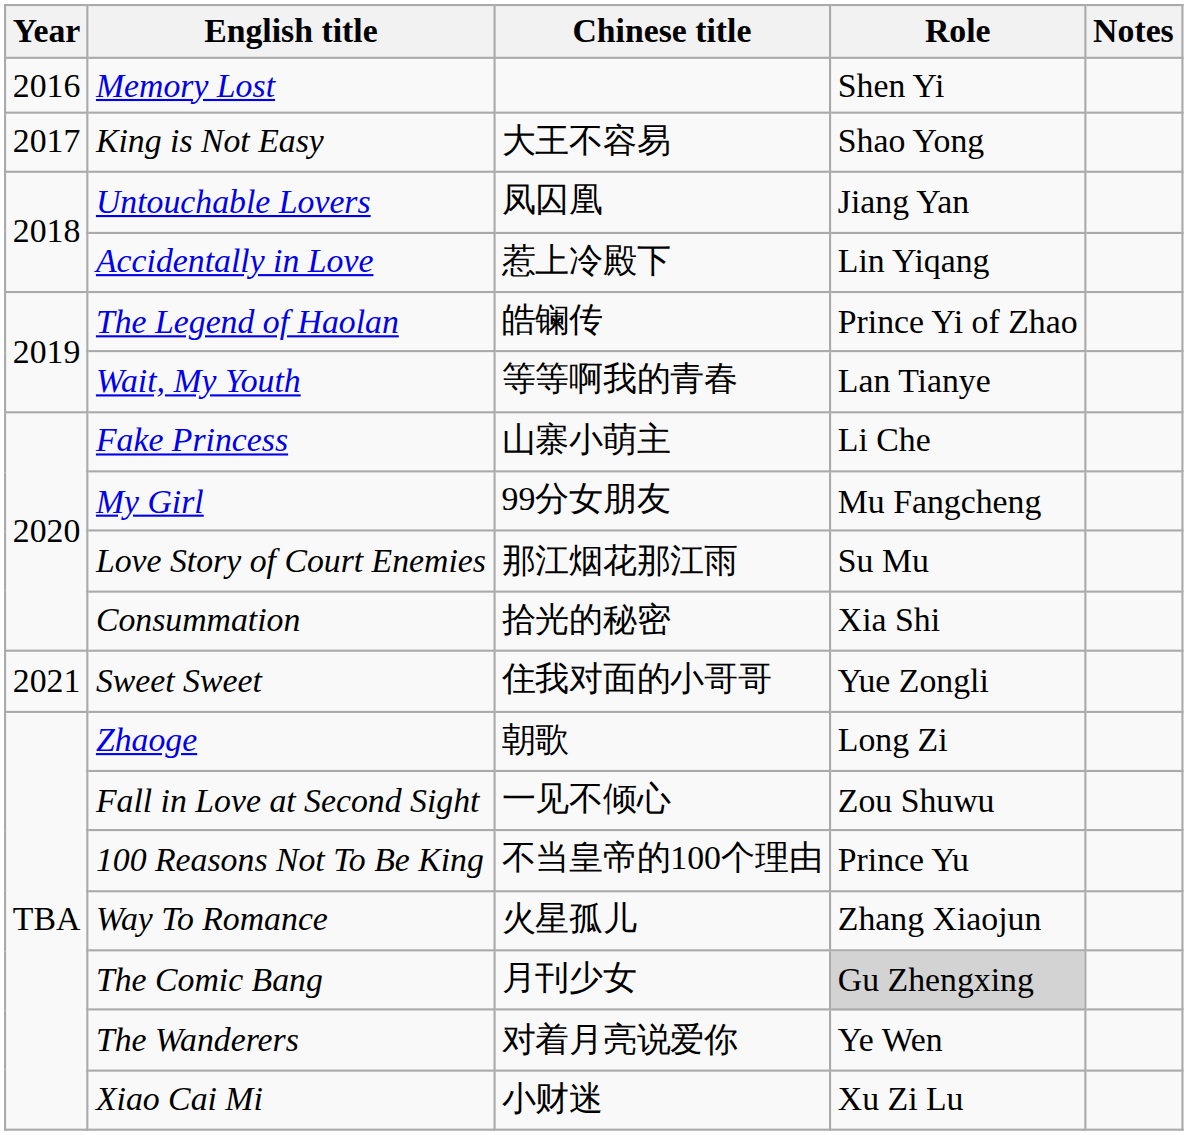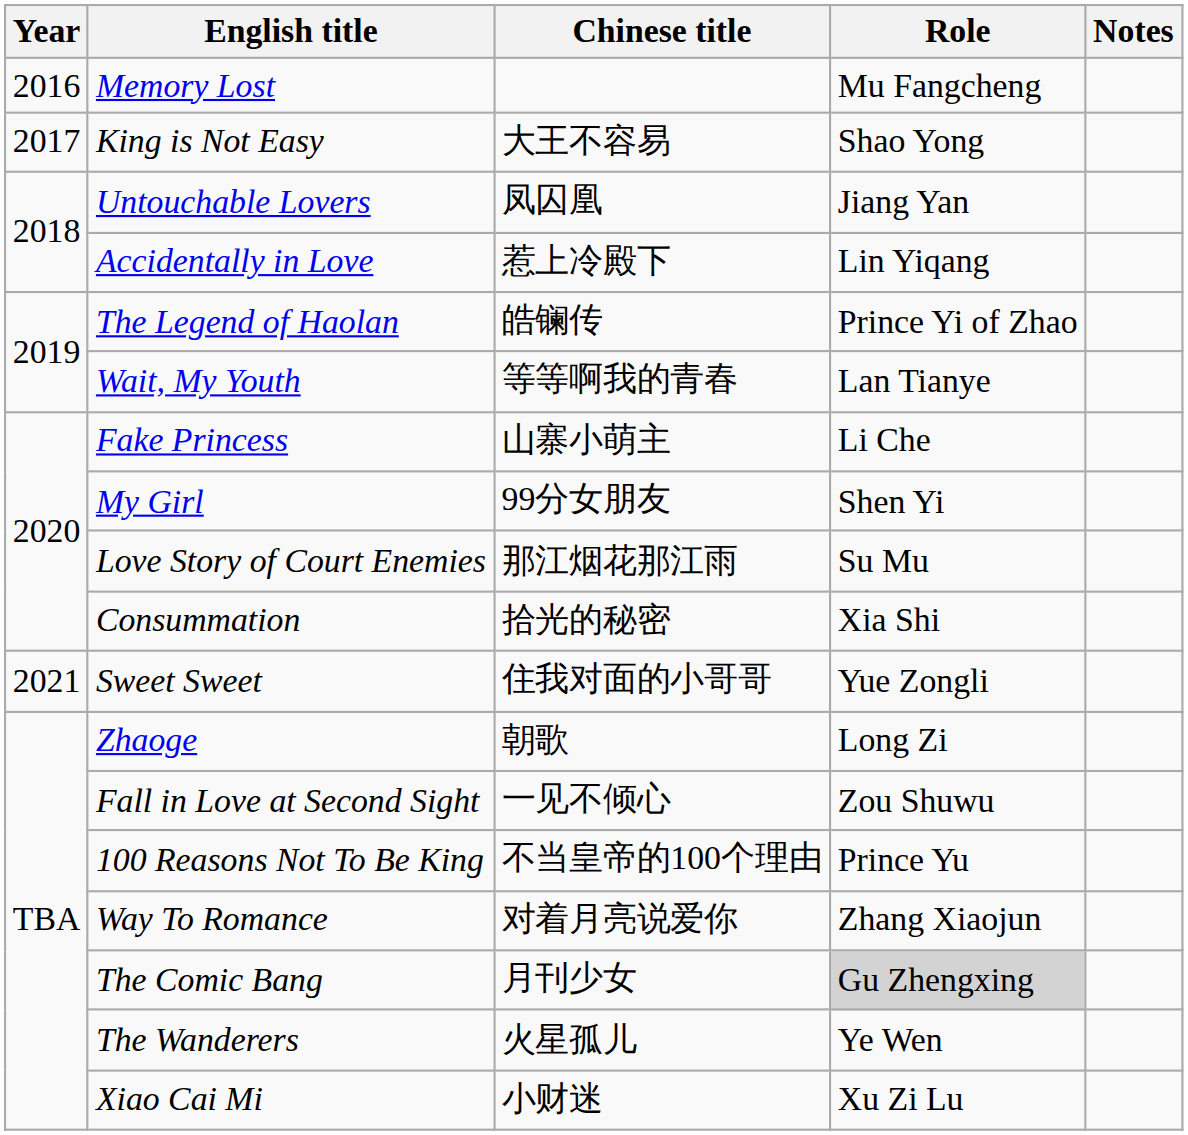 <table class="wikitable">
 <tr>
 <th width=10>Year</th>
 <th>English title</th>
 <th>Chinese title</th>
 <th>Role</th>
 <th>Notes</th>
 </tr>
 <tr>
 <td>2016</td>
 <td><em><a href='#'>Memory Lost</a></em></td>
 <td></td>
-<td>Shen Yi</td>
+<td>Mu Fangcheng</td>
 <td></td>
 </tr>
 <tr>
 <td>2017</td>
 <td><em>King is Not Easy</em></td>
 <td>大王不容易</td>
 <td>Shao Yong</td>
 <td></td>
 </tr>
 <tr>
 <td rowspan=2>2018</td>
 <td><em><a href='#'>Untouchable Lovers</a></em></td>
 <td>凤囚凰</td>
 <td>Jiang Yan</td>
 <td></td>
 </tr>
 <tr>
 <td><em><a href='#'>Accidentally in Love</a></em></td>
 <td>惹上冷殿下</td>
 <td>Lin Yiqang</td>
 <td></td>
 </tr>
 <tr>
 <td rowspan=2>2019</td>
 <td><em><a href='#'>The Legend of Haolan</a></em></td>
 <td>皓镧传</td>
 <td>Prince Yi of Zhao</td>
 <td></td>
 </tr>
 <tr>
 <td><em><a href='#'>Wait, My Youth</a></em></td>
 <td>等等啊我的青春</td>
 <td>Lan Tianye</td>
 <td></td>
 </tr>
 <tr>
 <td rowspan=4>2020</td>
 <td><em><a href='#'>Fake Princess</a></em></td>
 <td>山寨小萌主</td>
 <td>Li Che</td>
 <td></td>
 </tr>
 <tr>
 <td><em><a href='#'>My Girl</a></em></td>
 <td>99分女朋友</td>
-<td>Mu Fangcheng</td>
+<td>Shen Yi</td>
 <td></td>
 </tr>
 <tr>
 <td><em>Love Story of Court Enemies</em></td>
 <td>那江烟花那江雨</td>
 <td>Su Mu</td>
 <td></td>
 </tr>
 <tr>
 <td><em>Consummation</em></td>
 <td>拾光的秘密</td>
 <td>Xia Shi</td>
 <td></td>
 </tr>
 <tr>
 <td>2021</td>
 <td><em>Sweet Sweet</em></td>
 <td>住我对面的小哥哥</td>
 <td>Yue Zongli</td>
 <td></td>
 </tr>
 <tr>
 <td rowspan=8>TBA</td>
 <td><em><a href='#'>Zhaoge</a></em></td>
 <td>朝歌</td>
 <td>Long Zi</td>
 <td></td>
 </tr>
 <tr>
 <td><em>Fall in Love at Second Sight</em></td>
 <td>一见不倾心</td>
 <td>Zou Shuwu</td>
 <td></td>
 </tr>
 <tr>
 <td><em>100 Reasons Not To Be King</em></td>
 <td>不当皇帝的100个理由</td>
 <td>Prince Yu</td>
 <td></td>
 </tr>
 <tr>
 <td><em>Way To Romance</em></td>
-<td>火星孤儿</td>
+<td>对着月亮说爱你</td>
 <td>Zhang Xiaojun</td>
 <td></td>
 </tr>
 <tr>
 <td><em>The Comic Bang</em></td>
 <td>月刊少女</td>
 <td style="background: lightgrey;">Gu Zhengxing</td>
 <td></td>
 </tr>
 <tr>
 <td><em>The Wanderers</em></td>
-<td>对着月亮说爱你</td>
+<td>火星孤儿</td>
 <td>Ye Wen</td>
 <td></td>
 </tr>
 <tr>
 <td><em>Xiao Cai Mi</em></td>
 <td>小财迷</td>
 <td>Xu Zi Lu</td>
 <td></td>
 </tr>
 </table>
